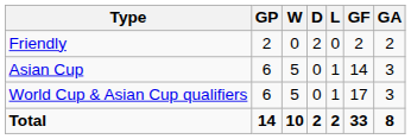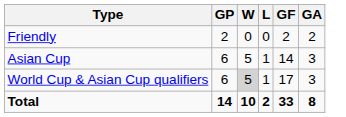 <table class="wikitable" style="text-align:center">
 <tr>
 <th>Type</th>
 <th>GP</th>
 <th>W</th>
-<th>D</th>
 <th>L</th>
 <th>GF</th>
 <th>GA</th>
 </tr>
 <tr>
 <td align=left><a href='#'>Friendly</a></td>
 <td>2</td>
 <td>0</td>
-<td>2</td>
 <td>0</td>
 <td>2</td>
 <td>2</td>
 </tr>
 <tr>
 <td align=left><a href='#'>Asian Cup</a></td>
 <td>6</td>
 <td>5</td>
-<td>0</td>
 <td>1</td>
 <td>14</td>
 <td>3</td>
 </tr>
 <tr>
 <td align=left><a href='#'>World Cup & Asian Cup qualifiers</a></td>
 <td>6</td>
-<td>5</td>
-<td>0</td>
+<td style="background: lightgrey;">5</td>
 <td>1</td>
 <td>17</td>
 <td>3</td>
 </tr>
 <tr>
 <td align=left><strong>Total</strong></td>
 <td><strong>14</strong></td>
 <td><strong>10</strong></td>
 <td><strong>2</strong></td>
-<td><strong>2</strong></td>
 <td><strong>33</strong></td>
 <td><strong>8</strong></td>
 </tr>
 </table>
